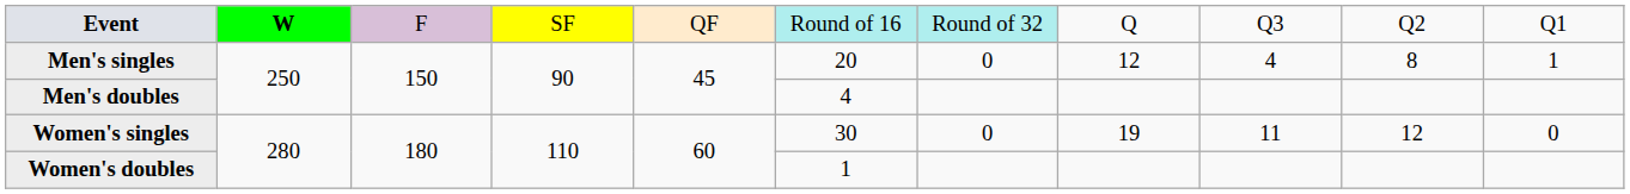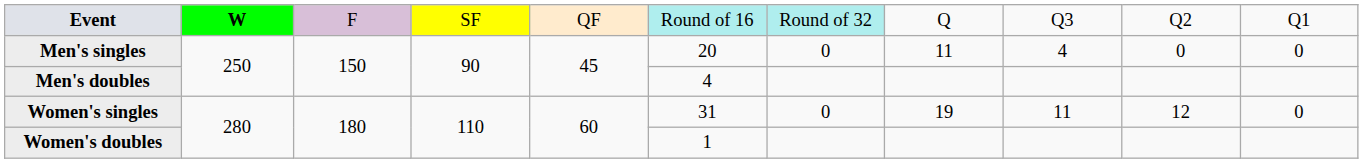 <table class=wikitable style=font-size:90%;text-align:center>
 <tr>
 <td style="width:130px; background:#dfe2e9;"><strong>Event</strong></td>
 <td style="width:80px; background:lime;"><strong>W</strong></td>
 <td style="width:85px; background:thistle;">F</td>
 <td style="width:85px; background:#ff0;">SF</td>
 <td style="width:85px; background:#ffebcd;">QF</td>
 <td style="width:85px; background:#afeeee;">Round of 16</td>
 <td style="width:85px; background:#afeeee;">Round of 32</td>
 <td width=85>Q</td>
 <td width=85>Q3</td>
 <td width=85>Q2</td>
 <td width=85>Q1</td>
 </tr>
 <tr>
 <th style="background:#ededed;">Men's singles</th>
 <td rowspan=2>250</td>
 <td rowspan=2>150</td>
 <td rowspan=2>90</td>
 <td rowspan=2>45</td>
 <td>20</td>
 <td>0</td>
-<td>12</td>
+<td>11</td>
 <td>4</td>
-<td>8</td>
-<td>1</td>
+<td>0</td>
+<td>0</td>
 </tr>
 <tr>
 <th style="background:#ededed;">Men's doubles</th>
 <td>4</td>
 <td></td>
 <td></td>
 <td></td>
 <td></td>
 <td></td>
 </tr>
 <tr>
 <th style="background:#ededed;">Women's singles</th>
 <td rowspan=2>280</td>
 <td rowspan=2>180</td>
 <td rowspan=2>110</td>
 <td rowspan=2>60</td>
-<td>30</td>
+<td>31</td>
 <td>0</td>
 <td>19</td>
 <td>11</td>
 <td>12</td>
 <td>0</td>
 </tr>
 <tr>
 <th style="background:#ededed;">Women's doubles</th>
 <td>1</td>
 <td></td>
 <td></td>
 <td></td>
 <td></td>
 <td></td>
 </tr>
 </table>
